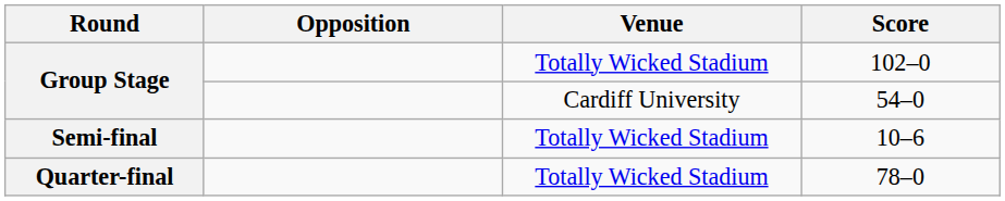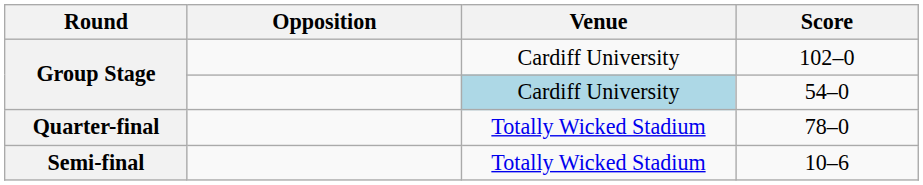 <table class="wikitable plainrowheaders" style="text-align:center; width: 75%;">
 <tr>
 <th scope="col" style="width:20%">Round</th>
 <th scope="col" style="width:30%">Opposition</th>
 <th scope="col" style="width:30%">Venue</th>
 <th scope="col" style="width:20%">Score</th>
 </tr>
 <tr>
 <th rowspan="2">Group Stage</th>
 <td></td>
-<td><a href='#'>Totally Wicked Stadium</a></td>
+<td>Cardiff University</td>
 <td>102–0</td>
 </tr>
 <tr>
 <td></td>
-<td>Cardiff University</td>
+<td style="background: lightblue;">Cardiff University</td>
 <td>54–0</td>
+</tr>
+<tr>
+<th>Quarter-final</th>
+<td></td>
+<td><a href='#'>Totally Wicked Stadium</a></td>
+<td>78–0</td>
 </tr>
 <tr>
 <th>Semi-final</th>
 <td></td>
 <td><a href='#'>Totally Wicked Stadium</a></td>
 <td>10–6</td>
 </tr>
-<tr>
-<th>Quarter-final</th>
-<td></td>
-<td><a href='#'>Totally Wicked Stadium</a></td>
-<td>78–0</td>
-</tr>
 </table>
